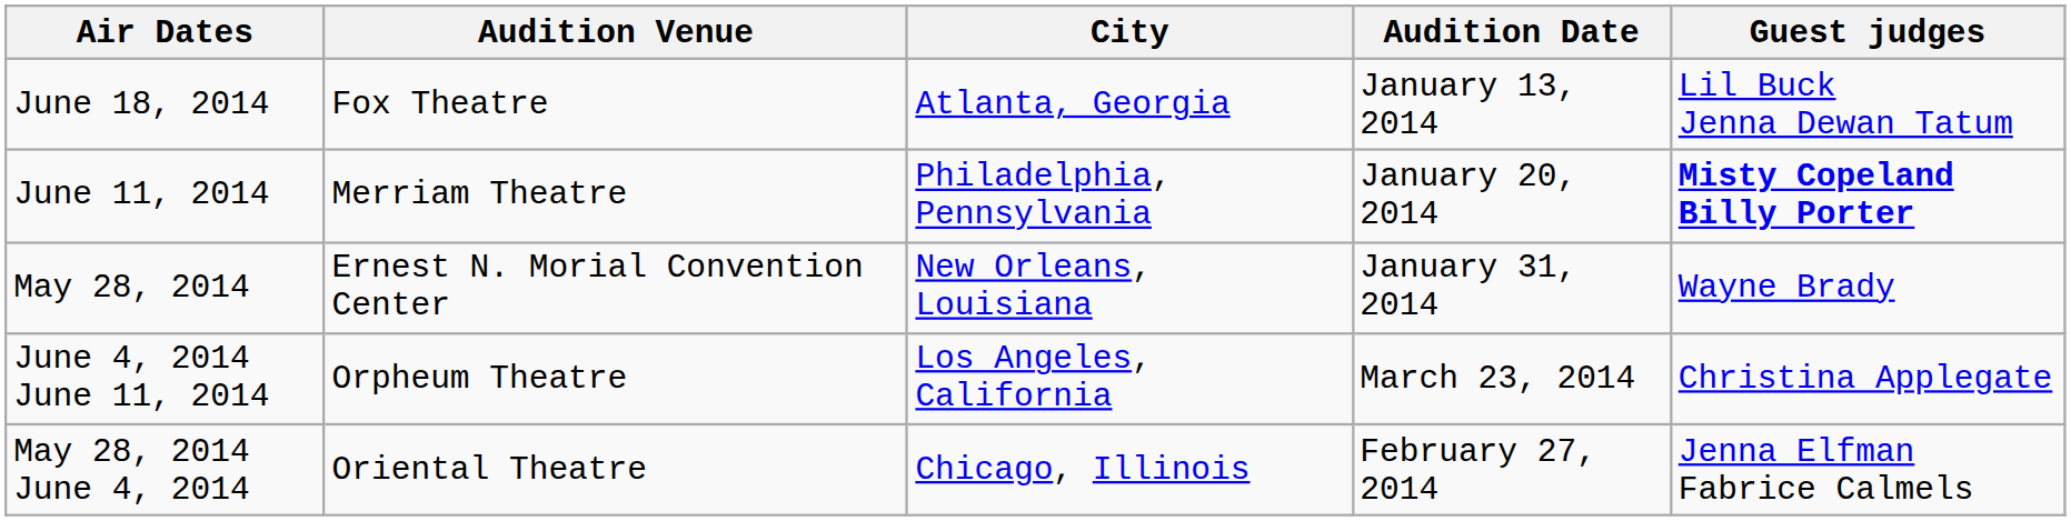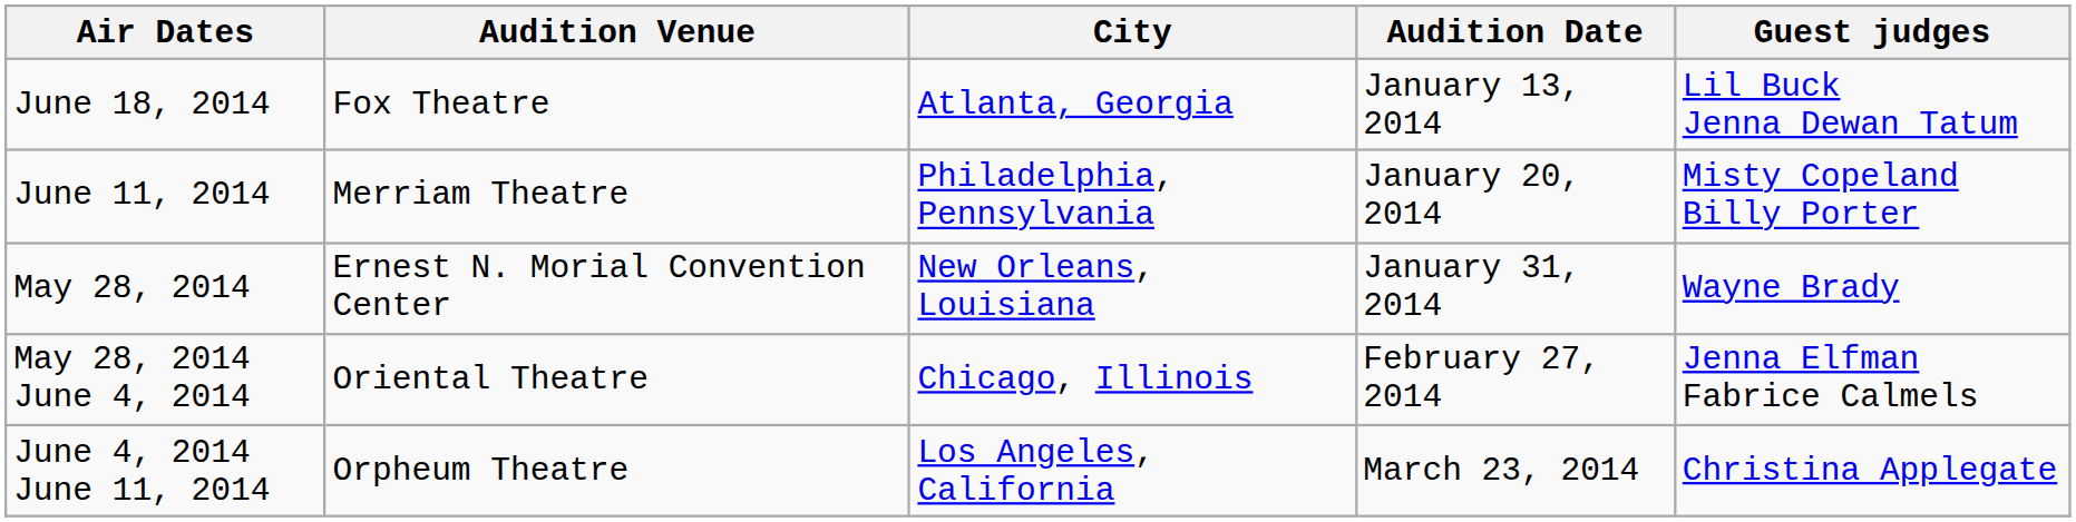 <table class="wikitable">
 <tr>
 <th style="width:120px;">Air Dates</th>
 <th style="width:225px;">Audition Venue</th>
 <th style="width:170px;">City</th>
 <th style="width:120px;">Audition Date</th>
 <th style="width:150px;">Guest judges</th>
 </tr>
 <tr>
 <td>June 18, 2014</td>
 <td>Fox Theatre</td>
 <td><a href='#'>Atlanta, Georgia</a></td>
 <td>January 13, 2014</td>
 <td><a href='#'>Lil Buck</a><br><a href='#'>Jenna Dewan Tatum</a></td>
 </tr>
 <tr>
 <td>June 11, 2014</td>
 <td>Merriam Theatre</td>
 <td><a href='#'>Philadelphia</a>, <a href='#'>Pennsylvania</a></td>
 <td>January 20, 2014</td>
-<td><strong><a href='#'>Misty Copeland</a><br><a href='#'>Billy Porter</a></strong></td>
+<td><a href='#'>Misty Copeland</a><br><a href='#'>Billy Porter</a></td>
 </tr>
 <tr>
 <td>May 28, 2014</td>
 <td>Ernest N. Morial Convention Center</td>
 <td><a href='#'>New Orleans</a>, <a href='#'>Louisiana</a></td>
 <td>January 31, 2014</td>
 <td><a href='#'>Wayne Brady</a></td>
 </tr>
 <tr>
+<td>May 28, 2014<br>June 4, 2014</td>
+<td>Oriental Theatre</td>
+<td><a href='#'>Chicago</a>, <a href='#'>Illinois</a></td>
+<td>February 27, 2014</td>
+<td><a href='#'>Jenna Elfman</a><br>Fabrice Calmels</td>
+</tr>
+<tr>
 <td>June 4, 2014<br>June 11, 2014</td>
 <td>Orpheum Theatre</td>
 <td><a href='#'>Los Angeles</a>, <a href='#'>California</a></td>
 <td>March 23, 2014</td>
 <td><a href='#'>Christina Applegate</a></td>
 </tr>
-<tr>
-<td>May 28, 2014<br>June 4, 2014</td>
-<td>Oriental Theatre</td>
-<td><a href='#'>Chicago</a>, <a href='#'>Illinois</a></td>
-<td>February 27, 2014</td>
-<td><a href='#'>Jenna Elfman</a><br>Fabrice Calmels</td>
-</tr>
 </table>
